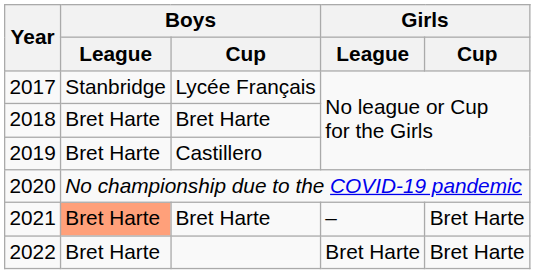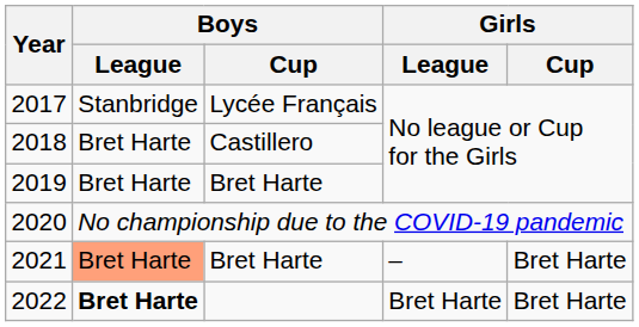 <table class="wikitable">
 <tr>
 <th rowspan="2">Year</th>
 <th colspan="2">Boys</th>
 <th colspan="2">Girls</th>
 </tr>
 <tr>
 <th>League</th>
 <th>Cup</th>
 <th>League</th>
 <th>Cup</th>
 </tr>
 <tr>
 <td>2017</td>
 <td>Stanbridge</td>
 <td>Lycée Français</td>
 <td colspan="2" rowspan="3">No league or Cup<br>for the Girls</td>
 </tr>
 <tr>
 <td>2018</td>
 <td>Bret Harte</td>
-<td>Bret Harte</td>
+<td>Castillero</td>
 </tr>
 <tr>
 <td>2019</td>
 <td>Bret Harte</td>
-<td>Castillero</td>
+<td>Bret Harte</td>
 </tr>
 <tr>
 <td>2020</td>
 <td colspan="4"><em>No championship due to the <a href='#'>COVID-19 pandemic</a></em></td>
 </tr>
 <tr>
 <td>2021</td>
 <td style="background: lightsalmon;">Bret Harte</td>
 <td>Bret Harte</td>
 <td>–</td>
 <td>Bret Harte</td>
 </tr>
 <tr>
 <td>2022</td>
-<td>Bret Harte</td>
+<td><strong>Bret Harte</strong></td>
 <td></td>
 <td>Bret Harte</td>
 <td>Bret Harte</td>
 </tr>
 </table>
